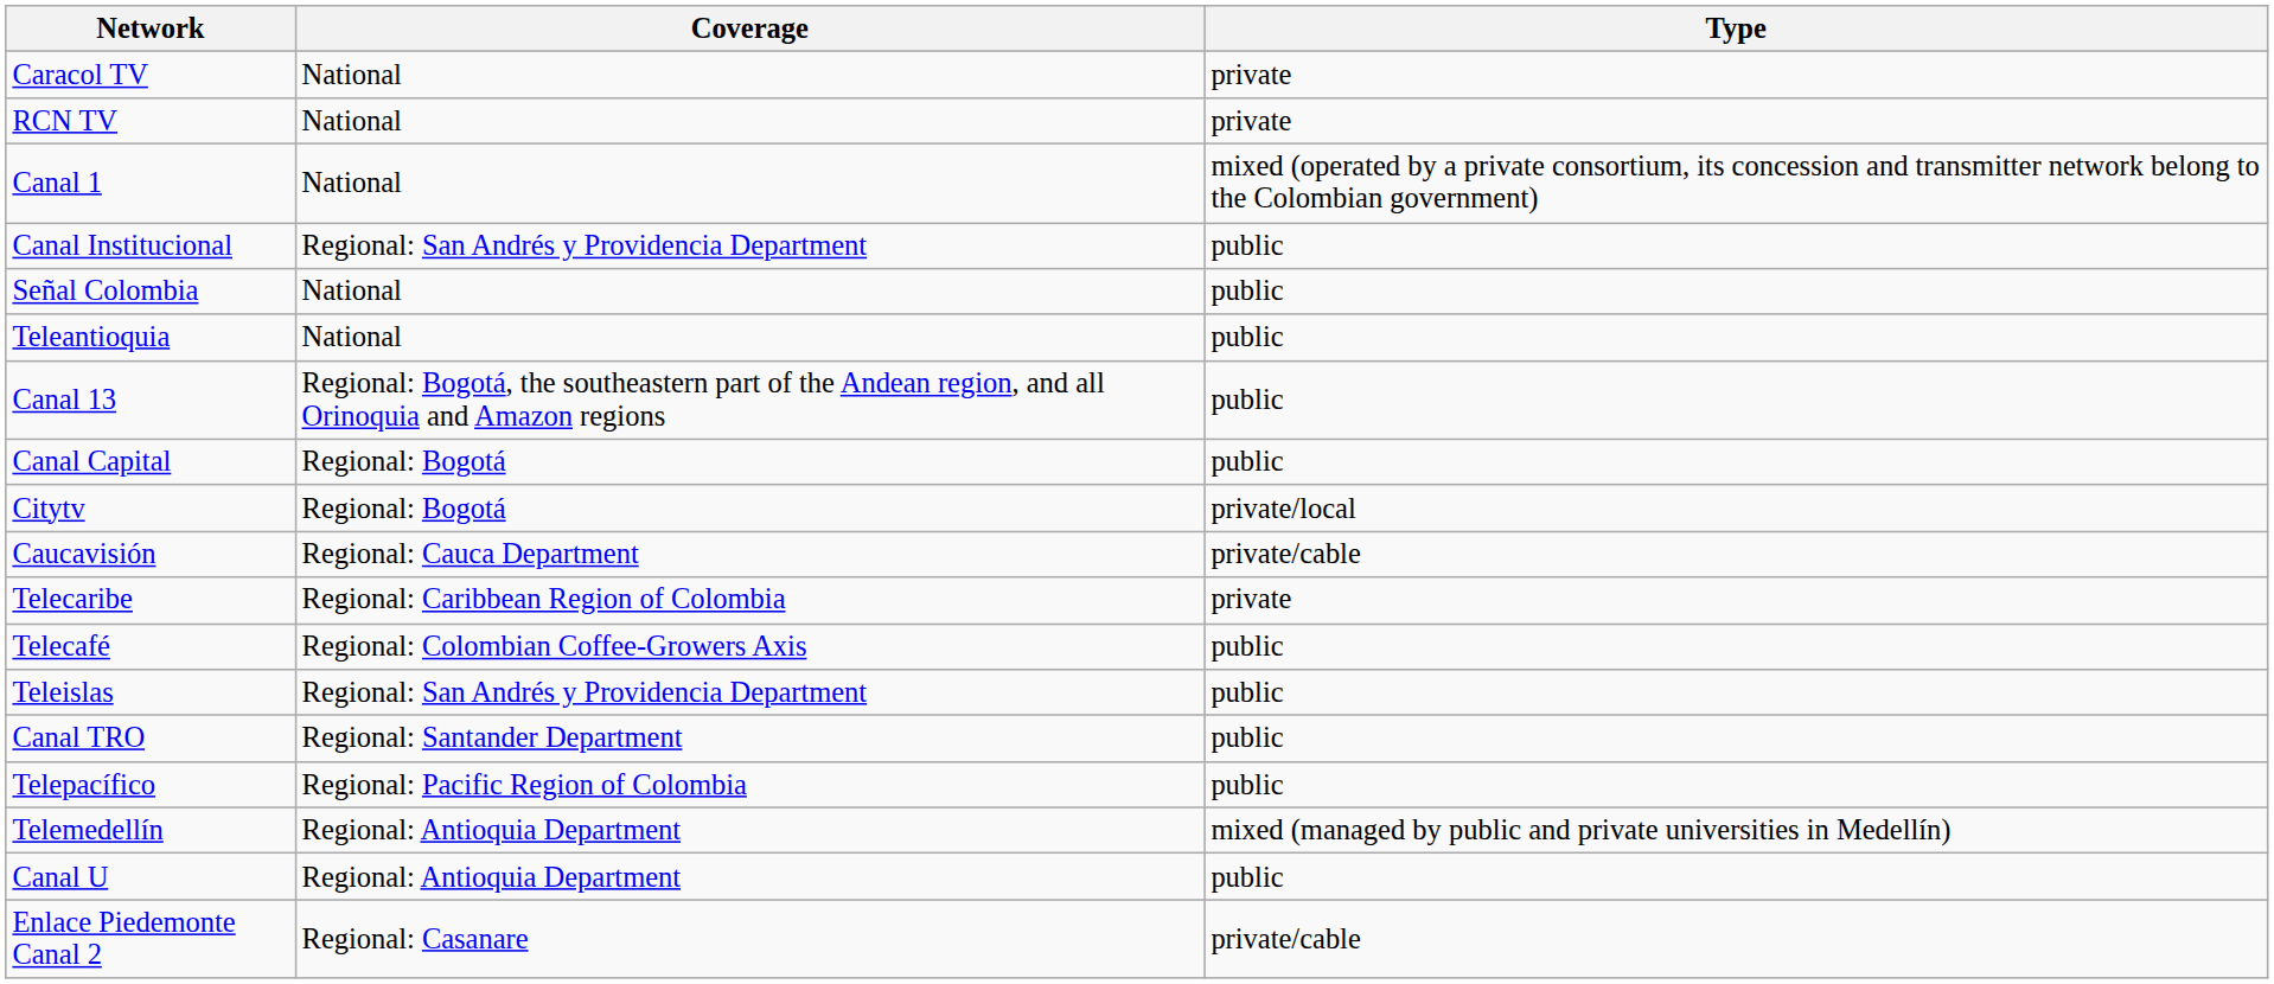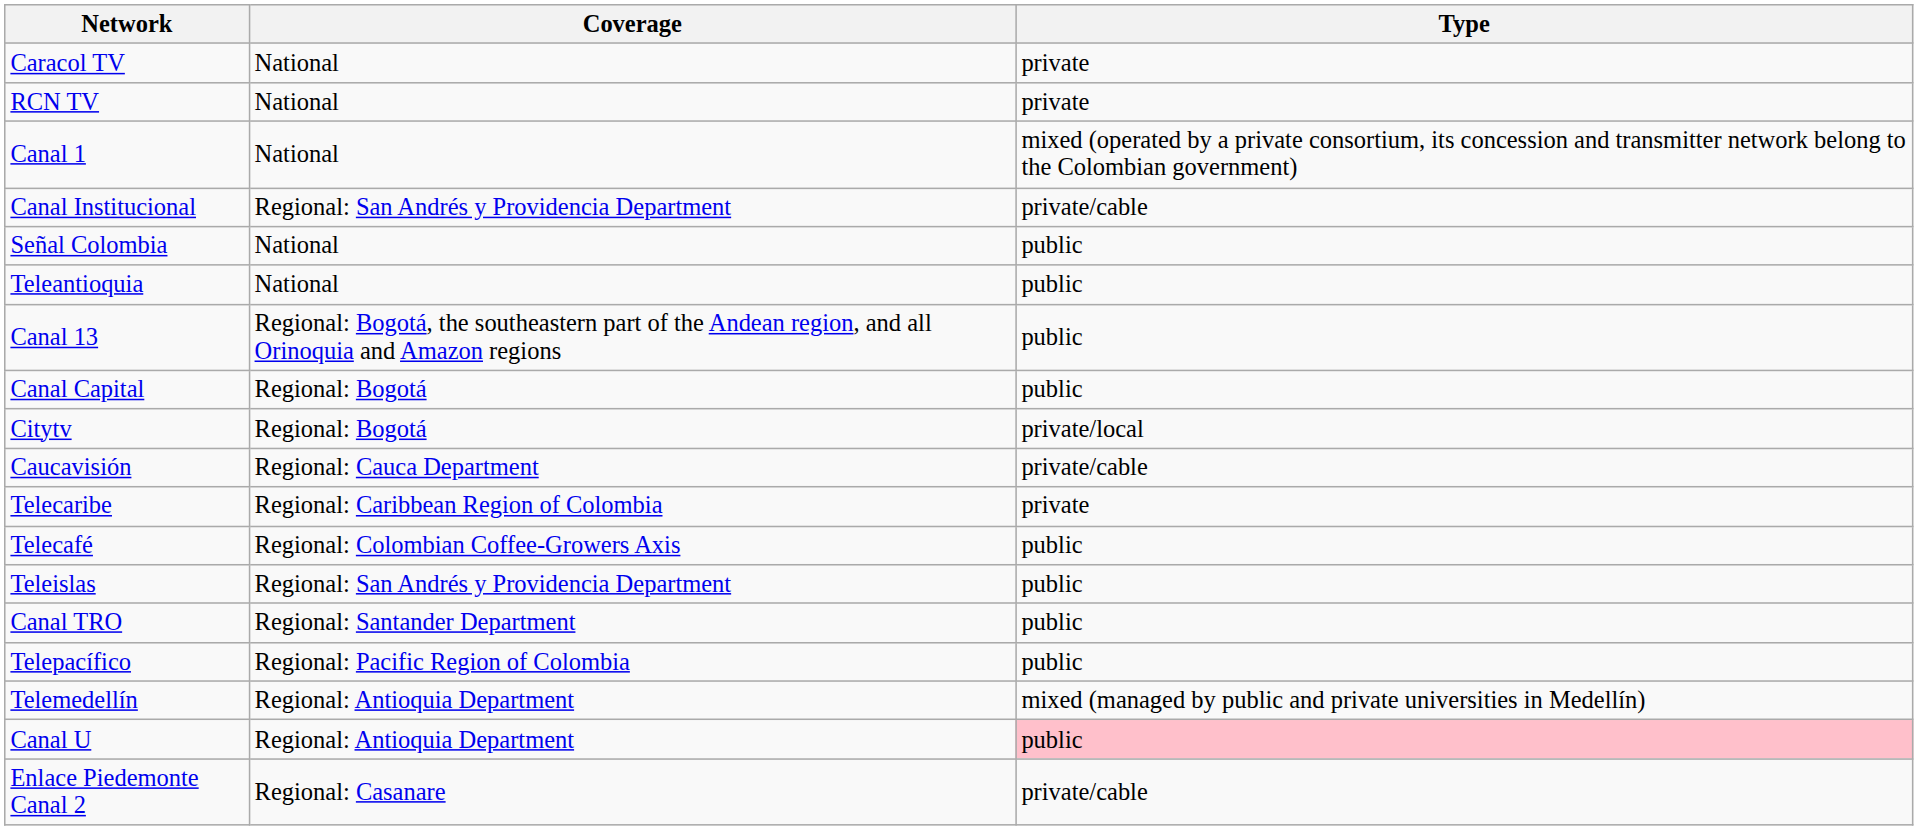 <table class="wikitable">
 <tr style="color:#000;">
 <th>Network</th>
 <th>Coverage</th>
 <th>Type</th>
 </tr>
 <tr>
 <td><a href='#'>Caracol TV</a></td>
 <td>National</td>
 <td>private</td>
 </tr>
 <tr>
 <td><a href='#'>RCN TV</a></td>
 <td>National</td>
 <td>private</td>
 </tr>
 <tr>
 <td><a href='#'>Canal 1</a></td>
 <td>National</td>
 <td>mixed (operated by a private consortium, its concession and transmitter network belong to the Colombian government)</td>
 </tr>
 <tr>
 <td><a href='#'>Canal Institucional</a></td>
 <td>Regional: <a href='#'>San Andrés y Providencia Department</a></td>
-<td>public</td>
+<td>private/cable</td>
 </tr>
 <tr>
 <td><a href='#'>Señal Colombia</a></td>
 <td>National</td>
 <td>public</td>
 </tr>
 <tr>
 <td><a href='#'>Teleantioquia</a></td>
 <td>National</td>
 <td>public</td>
 </tr>
 <tr>
 <td><a href='#'>Canal 13</a></td>
 <td>Regional: <a href='#'>Bogotá</a>, the southeastern part of the <a href='#'>Andean region</a>, and all <a href='#'>Orinoquia</a> and <a href='#'>Amazon</a> regions</td>
 <td>public</td>
 </tr>
 <tr>
 <td><a href='#'>Canal Capital</a></td>
 <td>Regional: <a href='#'>Bogotá</a></td>
 <td>public</td>
 </tr>
 <tr>
 <td><a href='#'>Citytv</a></td>
 <td>Regional: <a href='#'>Bogotá</a></td>
 <td>private/local</td>
 </tr>
 <tr>
 <td><a href='#'>Caucavisión</a></td>
 <td>Regional: <a href='#'>Cauca Department</a></td>
 <td>private/cable</td>
 </tr>
 <tr>
 <td><a href='#'>Telecaribe</a></td>
 <td>Regional: <a href='#'>Caribbean Region of Colombia</a></td>
 <td>private</td>
 </tr>
 <tr>
 <td><a href='#'>Telecafé</a></td>
 <td>Regional: <a href='#'>Colombian Coffee-Growers Axis</a></td>
 <td>public</td>
 </tr>
 <tr>
 <td><a href='#'>Teleislas</a></td>
 <td>Regional: <a href='#'>San Andrés y Providencia Department</a></td>
 <td>public</td>
 </tr>
 <tr>
 <td><a href='#'>Canal TRO</a></td>
 <td>Regional: <a href='#'>Santander Department</a></td>
 <td>public</td>
 </tr>
 <tr>
 <td><a href='#'>Telepacífico</a></td>
 <td>Regional: <a href='#'>Pacific Region of Colombia</a></td>
 <td>public</td>
 </tr>
 <tr>
 <td><a href='#'>Telemedellín</a></td>
 <td>Regional: <a href='#'>Antioquia Department</a></td>
 <td>mixed (managed by public and private universities in Medellín)</td>
 </tr>
 <tr>
 <td><a href='#'>Canal U</a></td>
 <td>Regional: <a href='#'>Antioquia Department</a></td>
-<td>public</td>
+<td style="background: pink;">public</td>
 </tr>
 <tr>
 <td><a href='#'>Enlace Piedemonte Canal 2</a></td>
 <td>Regional: <a href='#'>Casanare</a></td>
 <td>private/cable</td>
 </tr>
 </table>
